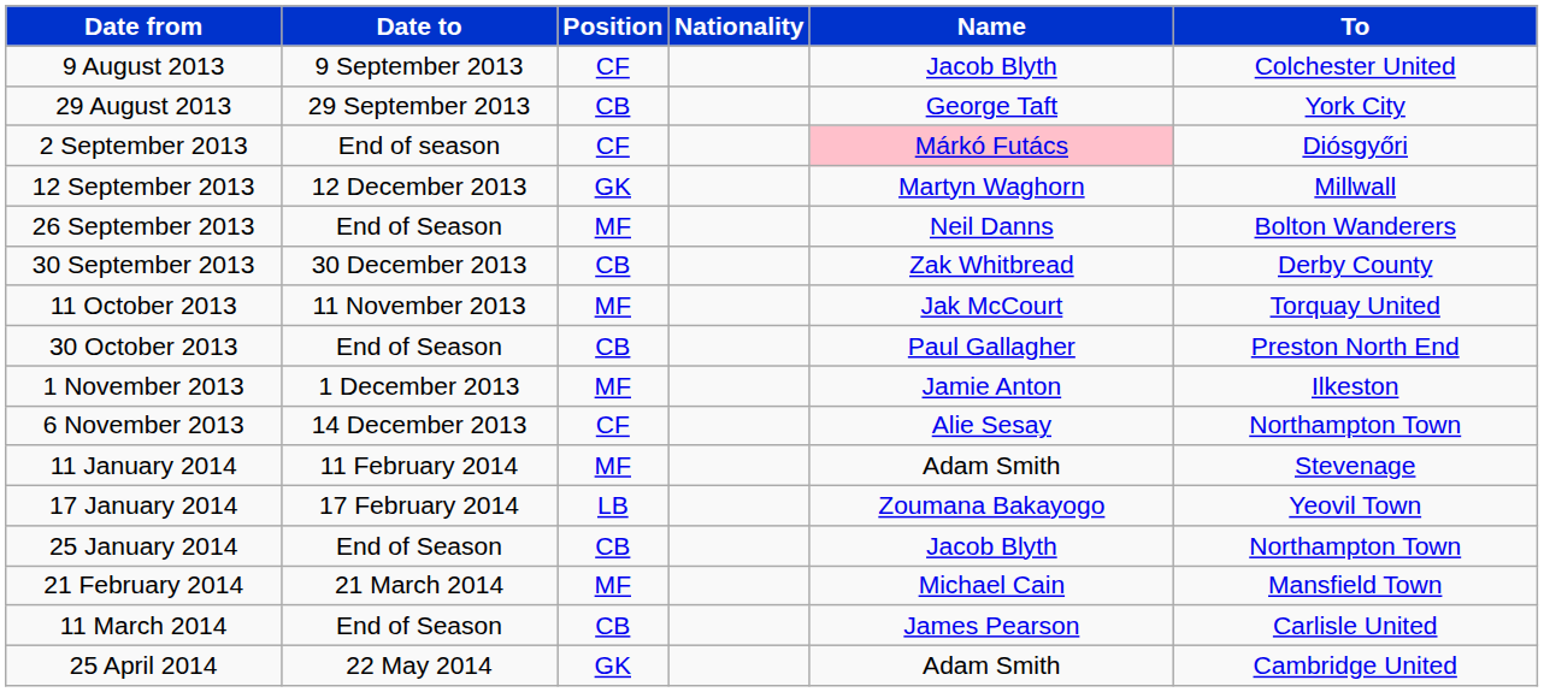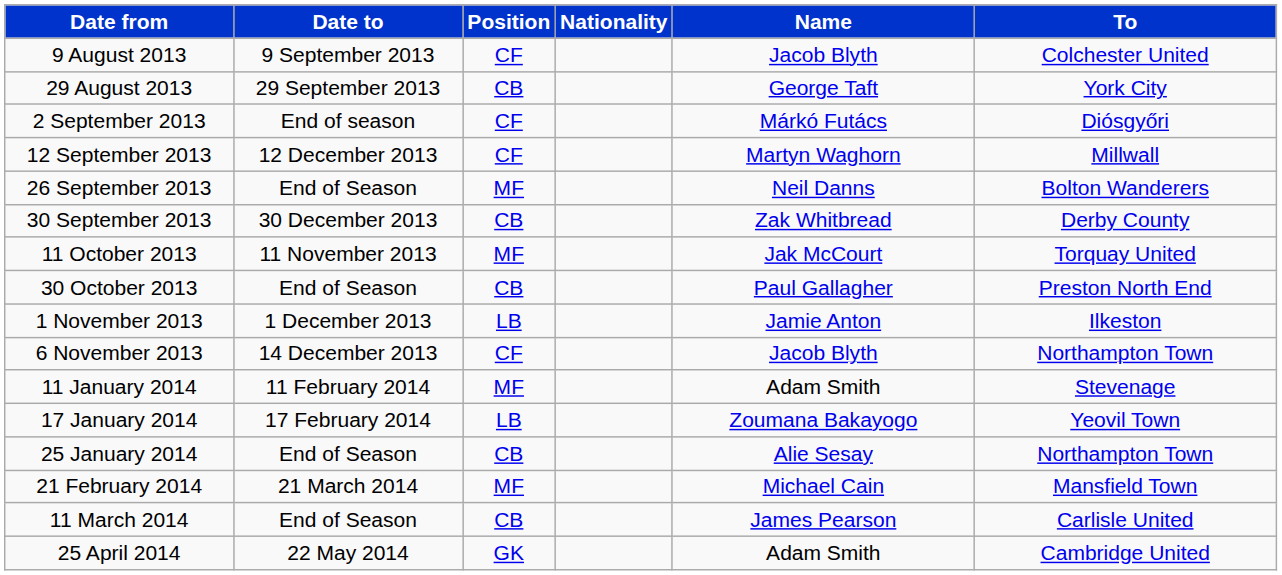 <table class="wikitable" style="text-align:center; font-size:90%">
 <tr>
 <th style="background:#03c; color:white; width:150px;">Date from</th>
 <th style="background:#03c; color:white; width:150px;">Date to</th>
 <th style="background:#03c; color:white; width:55px;">Position</th>
 <th style="background:#03c; color:white; width:55px;">Nationality</th>
 <th style="background:#03c; color:white; width:200px;">Name</th>
 <th style="background:#03c; color:white; width:200px;">To</th>
 </tr>
 <tr>
 <td>9 August 2013</td>
 <td>9 September 2013</td>
 <td><a href='#'>CF</a></td>
 <td></td>
 <td><a href='#'>Jacob Blyth</a></td>
 <td> <a href='#'>Colchester United</a></td>
 </tr>
 <tr>
 <td>29 August 2013</td>
 <td>29 September 2013</td>
 <td><a href='#'>CB</a></td>
 <td></td>
 <td><a href='#'>George Taft</a></td>
 <td> <a href='#'>York City</a></td>
 </tr>
 <tr>
 <td>2 September 2013</td>
 <td>End of season</td>
 <td><a href='#'>CF</a></td>
 <td></td>
-<td style="background: pink;"><a href='#'>Márkó Futács</a></td>
+<td><a href='#'>Márkó Futács</a></td>
 <td> <a href='#'>Diósgyőri</a></td>
 </tr>
 <tr>
 <td>12 September 2013</td>
 <td>12 December 2013</td>
-<td><a href='#'>GK</a></td>
+<td><a href='#'>CF</a></td>
 <td></td>
 <td><a href='#'>Martyn Waghorn</a></td>
 <td> <a href='#'>Millwall</a></td>
 </tr>
 <tr>
 <td>26 September 2013</td>
 <td>End of Season</td>
 <td><a href='#'>MF</a></td>
 <td></td>
 <td><a href='#'>Neil Danns</a></td>
 <td> <a href='#'>Bolton Wanderers</a></td>
 </tr>
 <tr>
 <td>30 September 2013</td>
 <td>30 December 2013</td>
 <td><a href='#'>CB</a></td>
 <td></td>
 <td><a href='#'>Zak Whitbread</a></td>
 <td> <a href='#'>Derby County</a></td>
 </tr>
 <tr>
 <td>11 October 2013</td>
 <td>11 November 2013</td>
 <td><a href='#'>MF</a></td>
 <td></td>
 <td><a href='#'>Jak McCourt</a></td>
 <td> <a href='#'>Torquay United</a></td>
 </tr>
 <tr>
 <td>30 October 2013</td>
 <td>End of Season</td>
 <td><a href='#'>CB</a></td>
 <td></td>
 <td><a href='#'>Paul Gallagher</a></td>
 <td> <a href='#'>Preston North End</a></td>
 </tr>
 <tr>
 <td>1 November 2013</td>
 <td>1 December 2013</td>
-<td><a href='#'>MF</a></td>
+<td><a href='#'>LB</a></td>
 <td></td>
 <td><a href='#'>Jamie Anton</a></td>
 <td> <a href='#'>Ilkeston</a></td>
 </tr>
 <tr>
 <td>6 November 2013</td>
 <td>14 December 2013</td>
 <td><a href='#'>CF</a></td>
 <td></td>
-<td><a href='#'>Alie Sesay</a></td>
+<td><a href='#'>Jacob Blyth</a></td>
 <td> <a href='#'>Northampton Town</a></td>
 </tr>
 <tr>
 <td>11 January 2014</td>
 <td>11 February 2014</td>
 <td><a href='#'>MF</a></td>
 <td></td>
 <td>Adam Smith</td>
 <td> <a href='#'>Stevenage</a></td>
 </tr>
 <tr>
 <td>17 January 2014</td>
 <td>17 February 2014</td>
 <td><a href='#'>LB</a></td>
 <td></td>
 <td><a href='#'>Zoumana Bakayogo</a></td>
 <td> <a href='#'>Yeovil Town</a></td>
 </tr>
 <tr>
 <td>25 January 2014</td>
 <td>End of Season</td>
 <td><a href='#'>CB</a></td>
 <td></td>
-<td><a href='#'>Jacob Blyth</a></td>
+<td><a href='#'>Alie Sesay</a></td>
 <td> <a href='#'>Northampton Town</a></td>
 </tr>
 <tr>
 <td>21 February 2014</td>
 <td>21 March 2014</td>
 <td><a href='#'>MF</a></td>
 <td></td>
 <td><a href='#'>Michael Cain</a></td>
 <td> <a href='#'>Mansfield Town</a></td>
 </tr>
 <tr>
 <td>11 March 2014</td>
 <td>End of Season</td>
 <td><a href='#'>CB</a></td>
 <td></td>
 <td><a href='#'>James Pearson</a></td>
 <td> <a href='#'>Carlisle United</a></td>
 </tr>
 <tr>
 <td>25 April 2014</td>
 <td>22 May 2014</td>
 <td><a href='#'>GK</a></td>
 <td></td>
 <td>Adam Smith</td>
 <td> <a href='#'>Cambridge United</a></td>
 </tr>
 </table>
